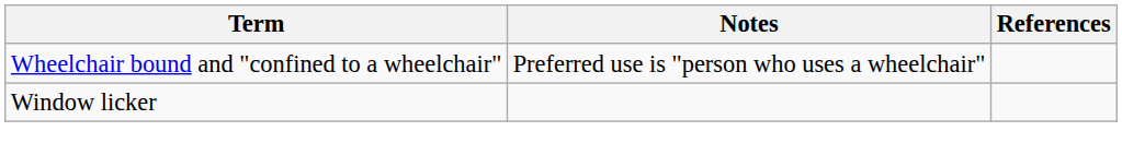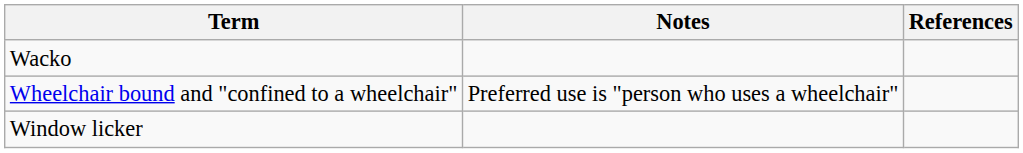 <table class="wikitable">
 <tr>
 <th>Term</th>
 <th>Notes</th>
 <th>References</th>
+</tr>
+<tr>
+<td>Wacko</td>
+<td></td>
+<td></td>
 </tr>
 <tr>
 <td><a href='#'>Wheelchair bound</a> and "confined to a wheelchair"</td>
 <td>Preferred use is "person who uses a wheelchair"</td>
 <td></td>
 </tr>
 <tr>
 <td>Window licker</td>
 <td></td>
 <td></td>
 </tr>
 </table>
